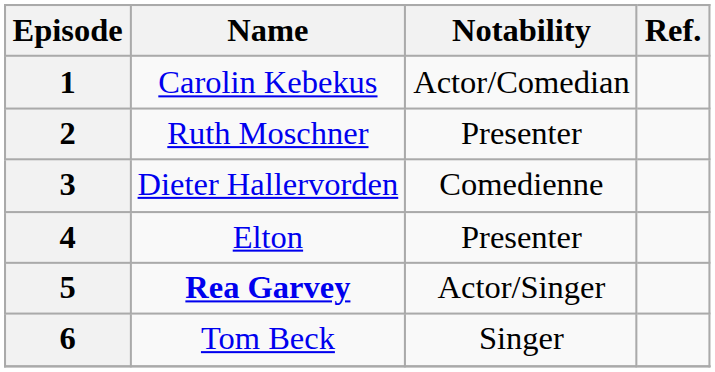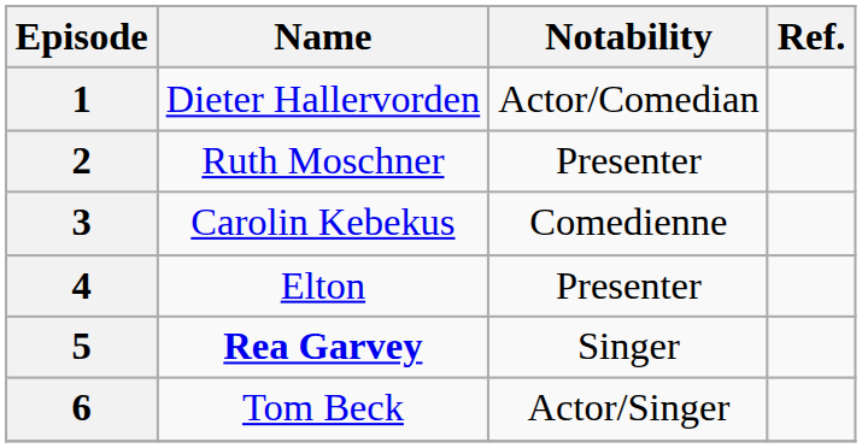 <table class="wikitable" style="text-align:center; ">
 <tr>
 <th>Episode</th>
 <th>Name</th>
 <th>Notability</th>
 <th>Ref.</th>
 </tr>
 <tr>
 <th>1</th>
-<td><a href='#'>Carolin Kebekus</a></td>
+<td><a href='#'>Dieter Hallervorden</a></td>
 <td>Actor/Comedian</td>
 <td></td>
 </tr>
 <tr>
 <th>2</th>
 <td><a href='#'>Ruth Moschner</a></td>
 <td>Presenter</td>
 <td></td>
 </tr>
 <tr>
 <th>3</th>
-<td><a href='#'>Dieter Hallervorden</a></td>
+<td><a href='#'>Carolin Kebekus</a></td>
 <td>Comedienne</td>
 <td></td>
 </tr>
 <tr>
 <th>4</th>
 <td><a href='#'>Elton</a></td>
 <td>Presenter</td>
 <td></td>
 </tr>
 <tr>
 <th>5</th>
 <td><strong><a href='#'>Rea Garvey</a></strong></td>
-<td>Actor/Singer</td>
+<td>Singer</td>
 <td></td>
 </tr>
 <tr>
 <th>6</th>
 <td><a href='#'>Tom Beck</a></td>
-<td>Singer</td>
+<td>Actor/Singer</td>
 <td></td>
 </tr>
 <tr>
 </tr>
 </table>
